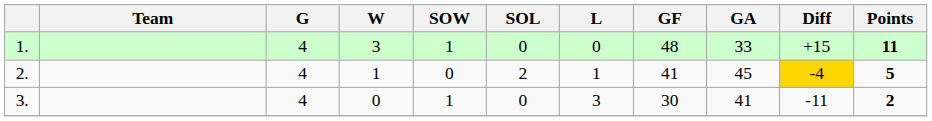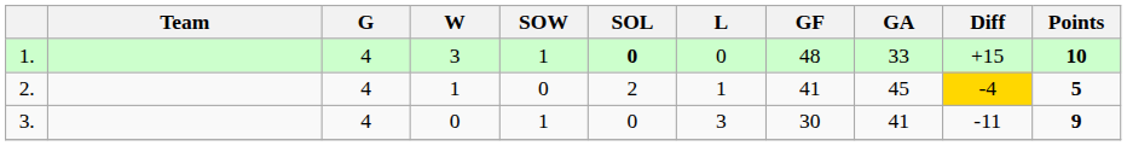 <table class=wikitable style="text-align:center">
 <tr bgcolor="#DCDCDC">
 <th width="25"></th>
 <th width="200">Team</th>
 <th width="60">G</th>
 <th width="60">W</th>
 <th width="60">SOW</th>
 <th width="60">SOL</th>
 <th width="60">L</th>
 <th width="60">GF</th>
 <th width="60">GA</th>
 <th width="60">Diff</th>
 <th width="60">Points</th>
 </tr>
 <tr bgcolor=#ccffcc>
 <td>1.</td>
 <td align=left></td>
 <td>4</td>
 <td>3</td>
 <td>1</td>
-<td>0</td>
+<td><strong>0</strong></td>
 <td>0</td>
 <td>48</td>
 <td>33</td>
 <td>+15</td>
-<td><strong>11</strong></td>
+<td><strong>10</strong></td>
 </tr>
 <tr>
 <td>2.</td>
 <td align=left></td>
 <td>4</td>
 <td>1</td>
 <td>0</td>
 <td>2</td>
 <td>1</td>
 <td>41</td>
 <td>45</td>
 <td style="background: gold;">-4</td>
 <td><strong>5</strong></td>
 </tr>
 <tr>
 <td>3.</td>
 <td align=left></td>
 <td>4</td>
 <td>0</td>
 <td>1</td>
 <td>0</td>
 <td>3</td>
 <td>30</td>
 <td>41</td>
 <td>-11</td>
-<td><strong>2</strong></td>
+<td><strong>9</strong></td>
 </tr>
 <tr>
 </tr>
 </table>
